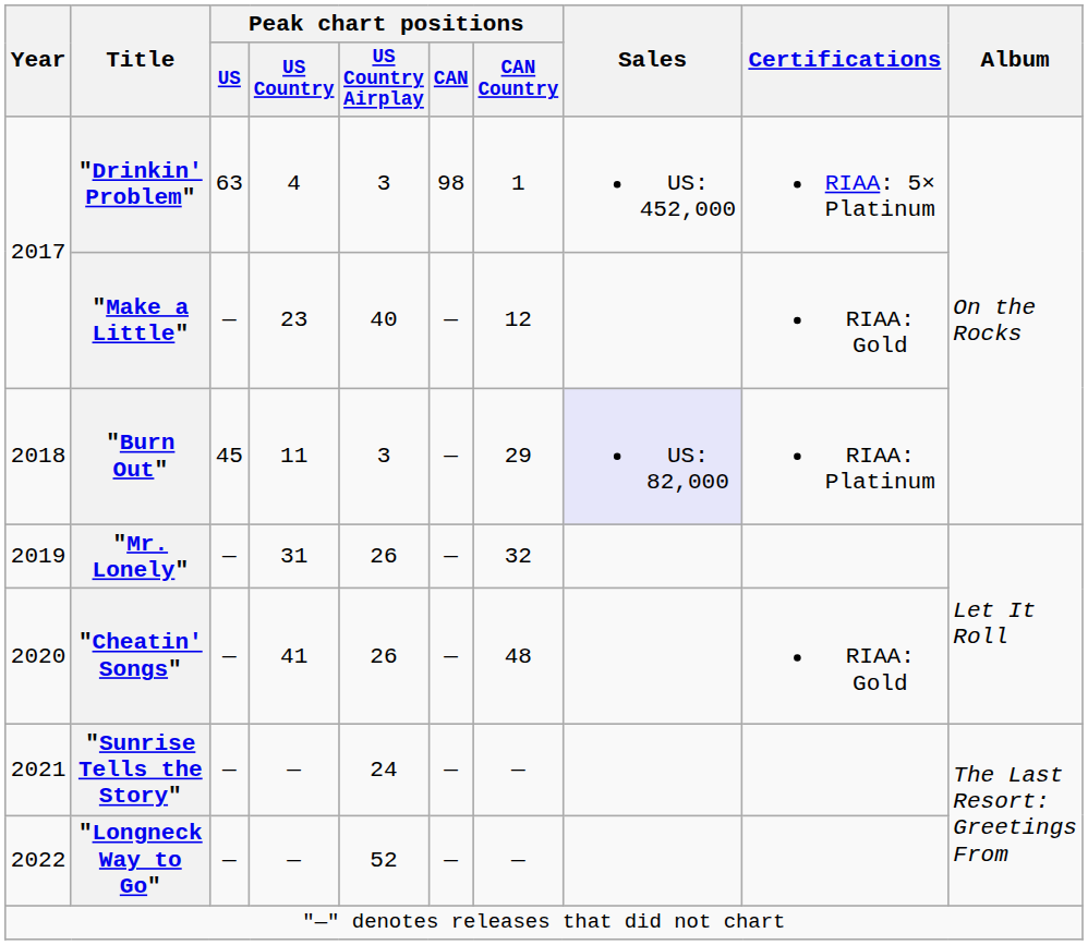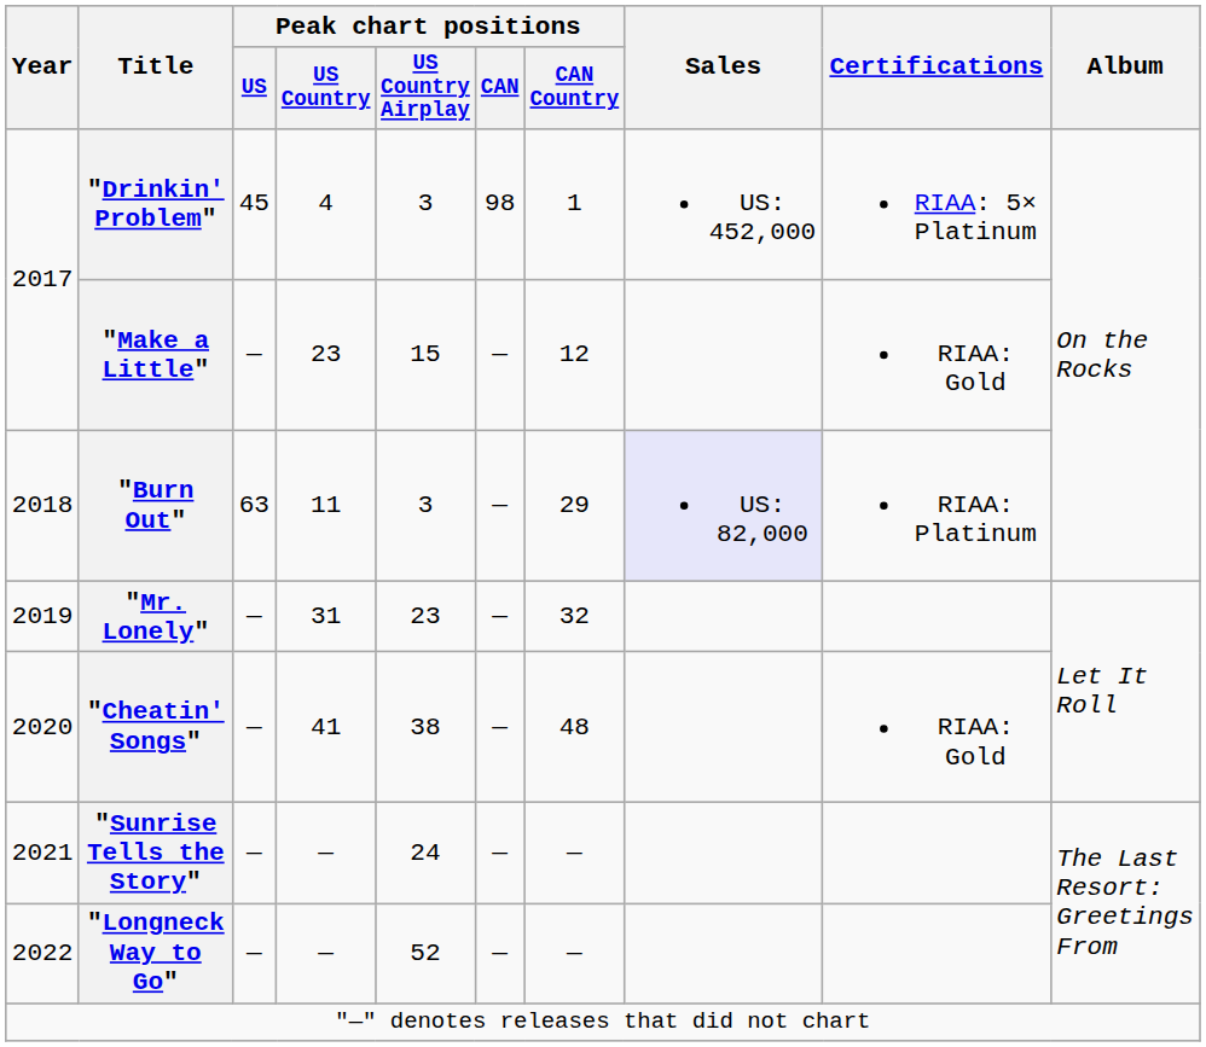 <table class="wikitable plainrowheaders" style="text-align:center;">
 <tr>
 <th rowspan="2">Year</th>
 <th rowspan="2" style="width:12em;">Title</th>
 <th colspan="5">Peak chart positions</th>
 <th scope="col" rowspan="2" style="width:9em;">Sales</th>
 <th scope="col" rowspan="2" style="width:12em;"><a href='#'>Certifications</a></th>
 <th rowspan="2">Album</th>
 </tr>
 <tr style="font-size:smaller;">
 <th style="width:45px;"><a href='#'>US</a><br></th>
 <th style="width:45px;"><a href='#'>US<br> Country</a><br></th>
 <th style="width:45px;"><a href='#'>US<br> Country<br> Airplay</a><br></th>
 <th style="width:45px;"><a href='#'>CAN</a><br></th>
 <th style="width:45px;"><a href='#'>CAN<br>Country</a><br></th>
 </tr>
 <tr>
 <td rowspan="2">2017</td>
 <th scope="row">"<a href='#'>Drinkin' Problem</a>"</th>
-<td>63</td>
+<td>45</td>
 <td>4</td>
 <td>3</td>
 <td>98</td>
 <td>1</td>
 <td><br><ul><li>US: 452,000</li></ul></td>
 <td><br><ul><li><a href='#'>RIAA</a>: 5× Platinum</li></ul></td>
 <td style="text-align:left;" rowspan="3"><em>On the Rocks</em></td>
 </tr>
 <tr>
 <th scope="row">"<a href='#'>Make a Little</a>"</th>
 <td>—</td>
 <td>23</td>
-<td>40</td>
+<td>15</td>
 <td>—</td>
 <td>12</td>
 <td></td>
 <td><br><ul><li>RIAA: Gold</li></ul></td>
 </tr>
 <tr>
 <td>2018</td>
 <th scope="row">"<a href='#'>Burn Out</a>"</th>
-<td>45</td>
+<td>63</td>
 <td>11</td>
 <td>3</td>
 <td>—</td>
 <td>29</td>
 <td style="background: lavender;"><br><ul><li>US: 82,000</li></ul></td>
 <td><br><ul><li>RIAA: Platinum</li></ul></td>
 </tr>
 <tr>
 <td>2019</td>
 <th scope="row">"<a href='#'>Mr. Lonely</a>"</th>
 <td>—</td>
 <td>31</td>
-<td>26</td>
+<td>23</td>
 <td>—</td>
 <td>32</td>
 <td></td>
 <td></td>
 <td style="text-align:left;" rowspan="2"><em>Let It Roll</em></td>
 </tr>
 <tr>
 <td>2020</td>
 <th scope="row">"<a href='#'>Cheatin' Songs</a>"</th>
 <td>—</td>
 <td>41</td>
-<td>26</td>
+<td>38</td>
 <td>—</td>
 <td>48</td>
 <td></td>
 <td><br><ul><li>RIAA: Gold</li></ul></td>
 </tr>
 <tr>
 <td>2021</td>
 <th scope="row">"<a href='#'>Sunrise Tells the Story</a>"</th>
 <td>—</td>
 <td>—</td>
 <td>24</td>
 <td>—</td>
 <td>—</td>
 <td></td>
 <td></td>
 <td style="text-align:left;" rowspan="2"><em>The Last Resort: Greetings From</em></td>
 </tr>
 <tr>
 <td>2022</td>
 <th scope="row">"<a href='#'>Longneck Way to Go</a>"<br></th>
 <td>—</td>
 <td>—</td>
 <td>52</td>
 <td>—</td>
 <td>—</td>
 <td></td>
 <td></td>
 </tr>
 <tr>
 <td colspan="10" style="font-size:90%">"—" denotes releases that did not chart</td>
 </tr>
 </table>
